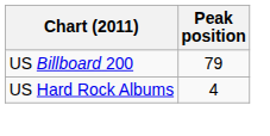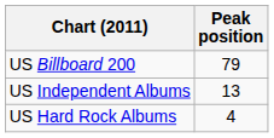 <table class="wikitable sortable">
 <tr>
 <th align="left">Chart (2011)</th>
 <th align="left">Peak<br>position</th>
 </tr>
 <tr>
 <td>US <a href='#'><em>Billboard</em> 200</a></td>
 <td align="center">79</td>
 </tr>
 <tr>
+<td>US <a href='#'>Independent Albums</a></td>
+<td align="center">13</td>
+</tr>
+<tr>
 <td>US <a href='#'>Hard Rock Albums</a></td>
 <td align="center">4</td>
 </tr>
 </table>
